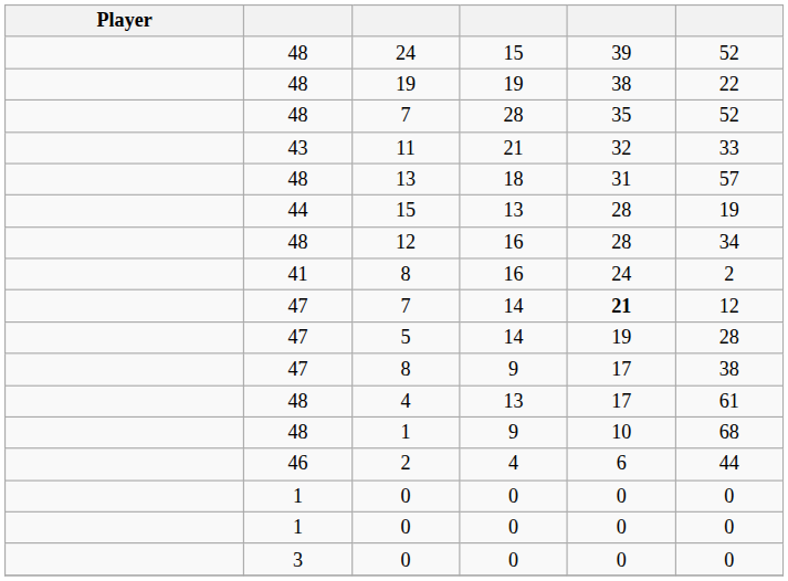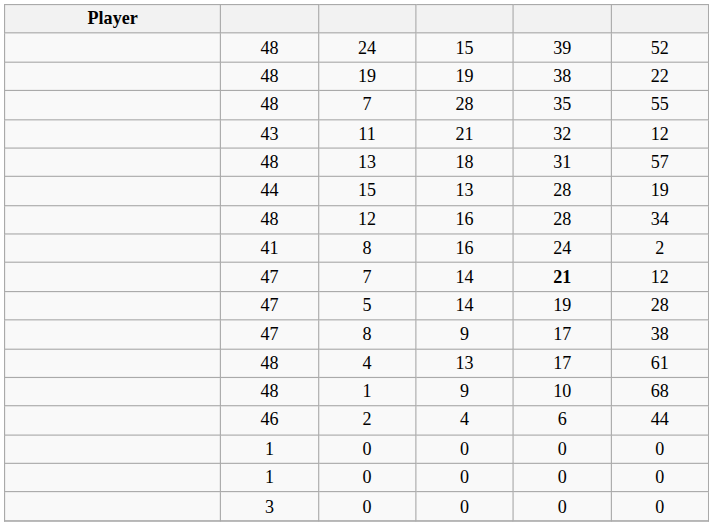 <table class="wikitable sortable" style="width:100%;">
 <tr align=center>
 <th>Player</th>
 <th></th>
 <th></th>
 <th></th>
 <th></th>
 <th></th>
 </tr>
 <tr align=center>
 <td></td>
 <td>48</td>
 <td>24</td>
 <td>15</td>
 <td>39</td>
 <td>52</td>
 </tr>
 <tr align=center>
 <td></td>
 <td>48</td>
 <td>19</td>
 <td>19</td>
 <td>38</td>
 <td>22</td>
 </tr>
 <tr align=center>
 <td></td>
 <td>48</td>
 <td>7</td>
 <td>28</td>
 <td>35</td>
-<td>52</td>
+<td>55</td>
 </tr>
 <tr align=center>
 <td></td>
 <td>43</td>
 <td>11</td>
 <td>21</td>
 <td>32</td>
-<td>33</td>
+<td>12</td>
 </tr>
 <tr align=center>
 <td></td>
 <td>48</td>
 <td>13</td>
 <td>18</td>
 <td>31</td>
 <td>57</td>
 </tr>
 <tr align=center>
 <td></td>
 <td>44</td>
 <td>15</td>
 <td>13</td>
 <td>28</td>
 <td>19</td>
 </tr>
 <tr align=center>
 <td></td>
 <td>48</td>
 <td>12</td>
 <td>16</td>
 <td>28</td>
 <td>34</td>
 </tr>
 <tr align=center>
 <td></td>
 <td>41</td>
 <td>8</td>
 <td>16</td>
 <td>24</td>
 <td>2</td>
 </tr>
 <tr align=center>
 <td></td>
 <td>47</td>
 <td>7</td>
 <td>14</td>
 <td><strong>21</strong></td>
 <td>12</td>
 </tr>
 <tr align=center>
 <td></td>
 <td>47</td>
 <td>5</td>
 <td>14</td>
 <td>19</td>
 <td>28</td>
 </tr>
 <tr align=center>
 <td></td>
 <td>47</td>
 <td>8</td>
 <td>9</td>
 <td>17</td>
 <td>38</td>
 </tr>
 <tr align=center>
 <td></td>
 <td>48</td>
 <td>4</td>
 <td>13</td>
 <td>17</td>
 <td>61</td>
 </tr>
 <tr align=center>
 <td></td>
 <td>48</td>
 <td>1</td>
 <td>9</td>
 <td>10</td>
 <td>68</td>
 </tr>
 <tr align=center>
 <td></td>
 <td>46</td>
 <td>2</td>
 <td>4</td>
 <td>6</td>
 <td>44</td>
 </tr>
 <tr align=center>
 <td></td>
 <td>1</td>
 <td>0</td>
 <td>0</td>
 <td>0</td>
 <td>0</td>
 </tr>
 <tr align=center>
 <td></td>
 <td>1</td>
 <td>0</td>
 <td>0</td>
 <td>0</td>
 <td>0</td>
 </tr>
 <tr align=center>
 <td></td>
 <td>3</td>
 <td>0</td>
 <td>0</td>
 <td>0</td>
 <td>0</td>
 </tr>
 <tr>
 </tr>
 </table>
